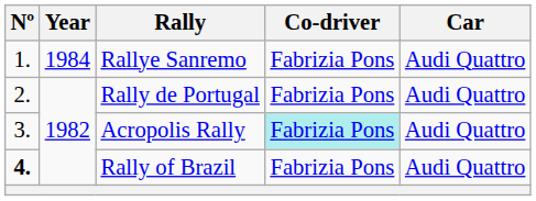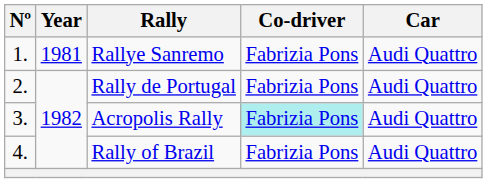 <table class="wikitable">
 <tr>
 <th scope="col">Nº</th>
 <th scope="col">Year</th>
 <th scope="col">Rally</th>
 <th scope="col">Co-driver</th>
 <th scope="col">Car</th>
 </tr>
 <tr>
 <td align="center">1.</td>
-<td align="center"><a href='#'>1984</a></td>
+<td align="center"><a href='#'>1981</a></td>
 <td> <a href='#'>Rallye Sanremo</a></td>
 <td> <a href='#'>Fabrizia Pons</a></td>
 <td><a href='#'>Audi Quattro</a></td>
 </tr>
 <tr>
 <td align="center">2.</td>
 <td align="center" rowspan=3><a href='#'>1982</a></td>
 <td> <a href='#'>Rally de Portugal</a></td>
 <td> <a href='#'>Fabrizia Pons</a></td>
 <td><a href='#'>Audi Quattro</a></td>
 </tr>
 <tr>
 <td align="center">3.</td>
 <td> <a href='#'>Acropolis Rally</a></td>
 <td style="background: paleturquoise;"> <a href='#'>Fabrizia Pons</a></td>
 <td><a href='#'>Audi Quattro</a></td>
 </tr>
 <tr>
-<td align="center"><strong>4.</strong></td>
+<td align="center">4.</td>
 <td> <a href='#'>Rally of Brazil</a></td>
 <td> <a href='#'>Fabrizia Pons</a></td>
 <td><a href='#'>Audi Quattro</a></td>
 </tr>
 <tr>
 <th colspan="5"></th>
 </tr>
 </table>
